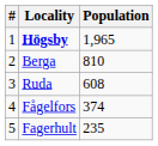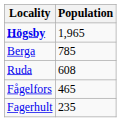 <table class="wikitable">
 <tr>
-<th>#</th>
 <th>Locality</th>
 <th>Population</th>
 </tr>
 <tr>
-<td>1</td>
 <td><strong><a href='#'>Högsby</a></strong></td>
 <td>1,965</td>
 </tr>
 <tr>
-<td>2</td>
 <td><a href='#'>Berga</a></td>
-<td>810</td>
+<td>785</td>
 </tr>
 <tr>
-<td>3</td>
 <td><a href='#'>Ruda</a></td>
 <td>608</td>
 </tr>
 <tr>
-<td>4</td>
 <td><a href='#'>Fågelfors</a></td>
-<td>374</td>
+<td>465</td>
 </tr>
 <tr>
-<td>5</td>
 <td><a href='#'>Fagerhult</a></td>
 <td>235</td>
 </tr>
 </table>
